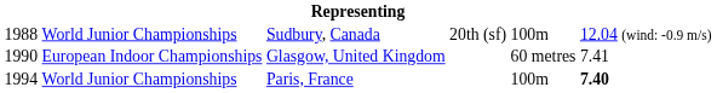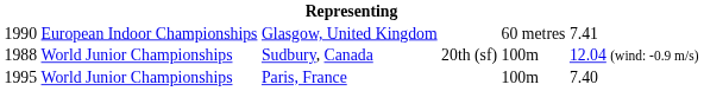 <table>
 <tr>
 <th colspan="6">Representing </th>
+</tr>
+<tr>
+<td rowspan=1>1990</td>
+<td rowspan=1><a href='#'>European Indoor Championships</a></td>
+<td rowspan=1><a href='#'>Glasgow, United Kingdom</a></td>
+<td></td>
+<td>60 metres</td>
+<td>7.41</td>
 </tr>
 <tr>
 <td>1988</td>
 <td><a href='#'>World Junior Championships</a></td>
 <td><a href='#'>Sudbury</a>, <a href='#'>Canada</a></td>
 <td>20th (sf)</td>
 <td>100m</td>
 <td><a href='#'>12.04</a> <small>(wind: -0.9 m/s)</small></td>
 </tr>
 <tr>
-<td rowspan=1>1990</td>
-<td rowspan=1><a href='#'>European Indoor Championships</a></td>
-<td rowspan=1><a href='#'>Glasgow, United Kingdom</a></td>
-<td></td>
-<td>60 metres</td>
-<td>7.41</td>
-</tr>
-<tr>
-<td rowspan=1>1994</td>
+<td rowspan=1>1995</td>
 <td><a href='#'>World Junior Championships</a></td>
 <td rowspan=1><a href='#'>Paris, France</a></td>
 <td></td>
 <td>100m</td>
-<td><strong>7.40</strong></td>
+<td>7.40</td>
 </tr>
 </table>
